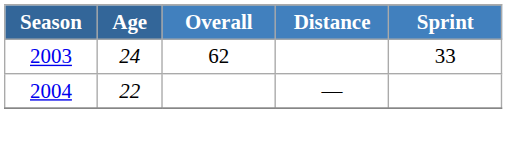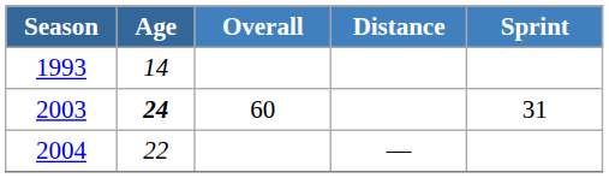 <table class="wikitable" style="font-size:95%; text-align:center; border:grey solid 1px; border-collapse:collapse; background:#ffffff;">
 <tr>
 <th style="background-color:#369; color:white; width:60px;" rowspan="2"> Season </th>
 <th style="background-color:#369; color:white; width:40px;" rowspan="2"> Age </th>
 </tr>
 <tr>
 <th style="background-color:#4180be; color:white; width:75px;">Overall</th>
 <th style="background-color:#4180be; color:white; width:75px;">Distance</th>
 <th style="background-color:#4180be; color:white; width:75px;">Sprint</th>
 </tr>
 <tr>
+<td><a href='#'>1993</a></td>
+<td><em>14</em></td>
+<td></td>
+<td></td>
+<td></td>
+</tr>
+<tr>
 <td><a href='#'>2003</a></td>
-<td><em>24</em></td>
-<td>62</td>
+<td><strong><em>24</em></strong></td>
+<td>60</td>
 <td></td>
-<td>33</td>
+<td>31</td>
 </tr>
 <tr>
 <td><a href='#'>2004</a></td>
 <td><em>22</em></td>
 <td></td>
 <td>—</td>
 <td></td>
 </tr>
 <tr>
 </tr>
 </table>
